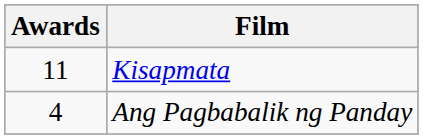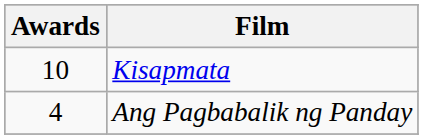 <table class="wikitable" style="text-align:center">
 <tr>
 <th scope="col">Awards</th>
 <th scope="col">Film</th>
 </tr>
 <tr>
-<td>11</td>
+<td>10</td>
 <td align=left><em><a href='#'>Kisapmata</a></em></td>
 </tr>
 <tr>
 <td>4</td>
 <td align=left><em>Ang Pagbabalik ng Panday</em></td>
 </tr>
 </table>
